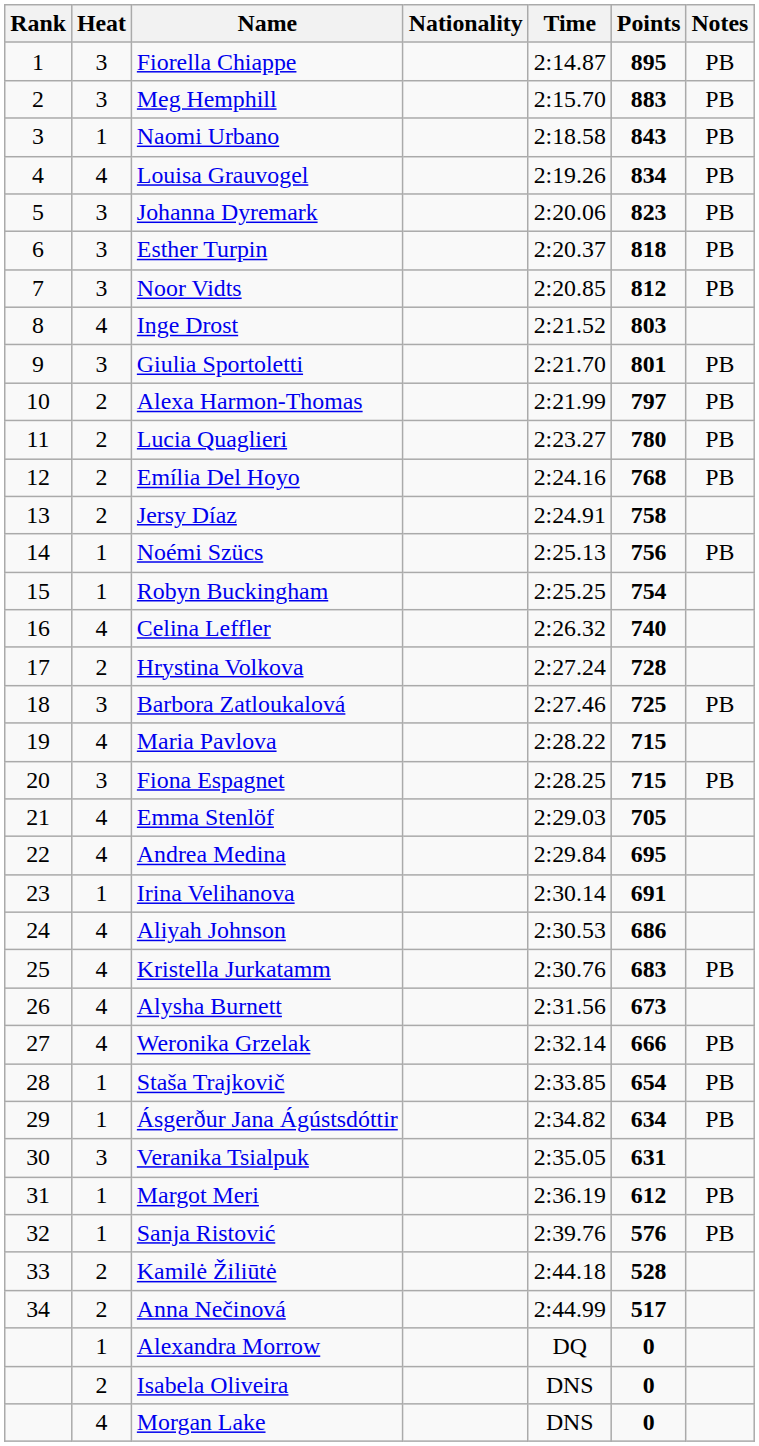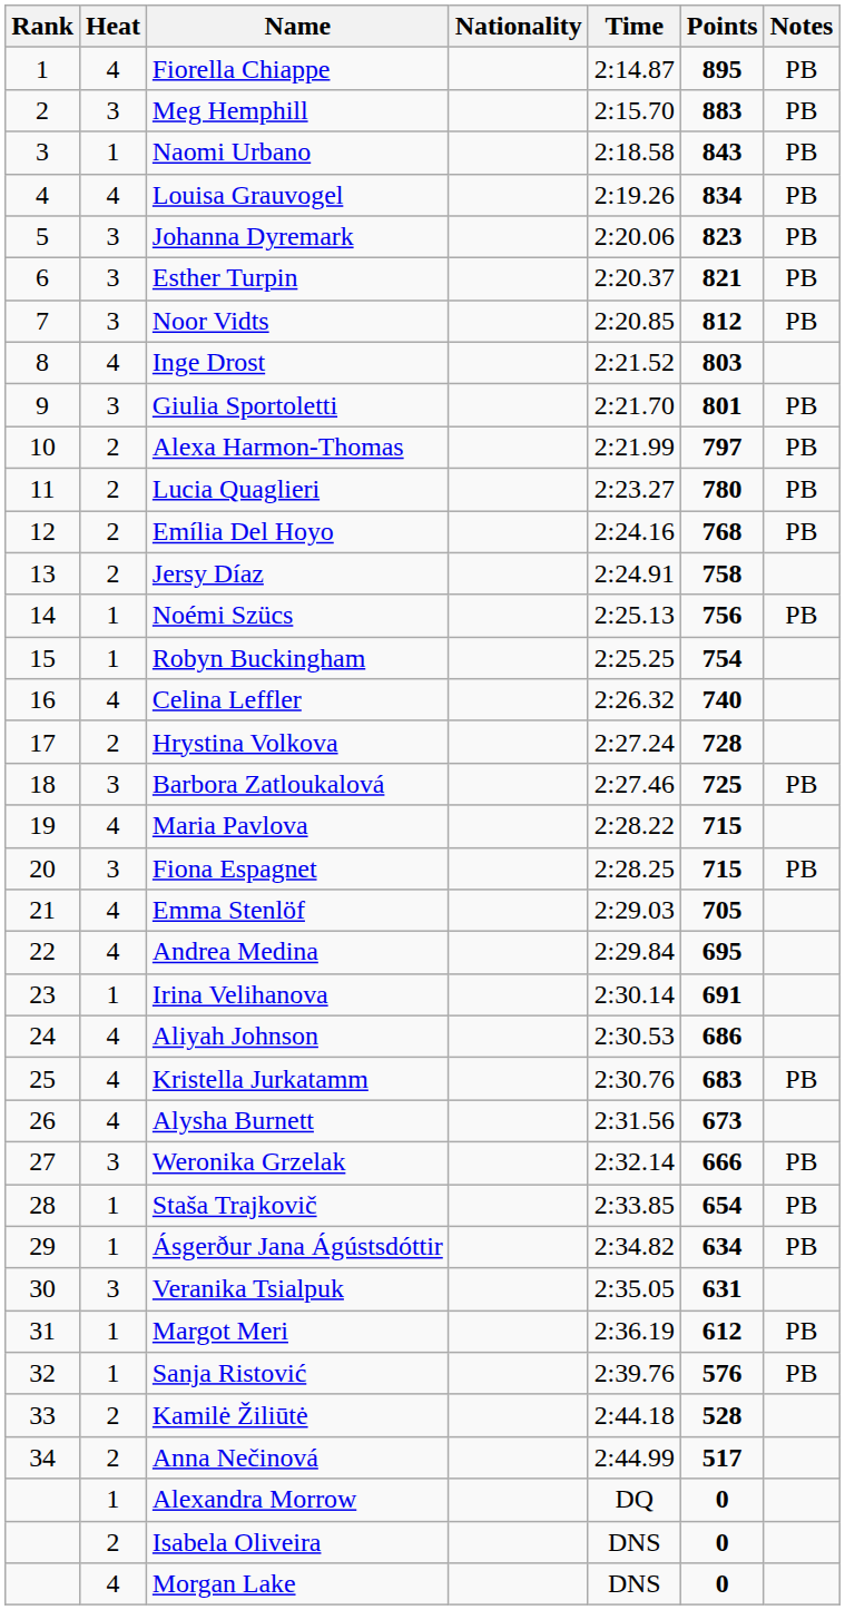 <table class="wikitable sortable" style="text-align:center">
 <tr>
 <th>Rank</th>
 <th>Heat</th>
 <th>Name</th>
 <th>Nationality</th>
 <th>Time</th>
 <th>Points</th>
 <th>Notes</th>
 </tr>
 <tr>
 <td>1</td>
-<td>3</td>
+<td>4</td>
 <td align=left><a href='#'>Fiorella Chiappe</a></td>
 <td align=left></td>
 <td>2:14.87</td>
 <td><strong>895</strong></td>
 <td>PB</td>
 </tr>
 <tr>
 <td>2</td>
 <td>3</td>
 <td align=left><a href='#'>Meg Hemphill</a></td>
 <td align=left></td>
 <td>2:15.70</td>
 <td><strong>883</strong></td>
 <td>PB</td>
 </tr>
 <tr>
 <td>3</td>
 <td>1</td>
 <td align=left><a href='#'>Naomi Urbano</a></td>
 <td align=left></td>
 <td>2:18.58</td>
 <td><strong>843</strong></td>
 <td>PB</td>
 </tr>
 <tr>
 <td>4</td>
 <td>4</td>
 <td align=left><a href='#'>Louisa Grauvogel</a></td>
 <td align=left></td>
 <td>2:19.26</td>
 <td><strong>834</strong></td>
 <td>PB</td>
 </tr>
 <tr>
 <td>5</td>
 <td>3</td>
 <td align=left><a href='#'>Johanna Dyremark</a></td>
 <td align=left></td>
 <td>2:20.06</td>
 <td><strong>823</strong></td>
 <td>PB</td>
 </tr>
 <tr>
 <td>6</td>
 <td>3</td>
 <td align=left><a href='#'>Esther Turpin</a></td>
 <td align=left></td>
 <td>2:20.37</td>
-<td><strong>818</strong></td>
+<td><strong>821</strong></td>
 <td>PB</td>
 </tr>
 <tr>
 <td>7</td>
 <td>3</td>
 <td align=left><a href='#'>Noor Vidts</a></td>
 <td align=left></td>
 <td>2:20.85</td>
 <td><strong>812</strong></td>
 <td>PB</td>
 </tr>
 <tr>
 <td>8</td>
 <td>4</td>
 <td align=left><a href='#'>Inge Drost</a></td>
 <td align=left></td>
 <td>2:21.52</td>
 <td><strong>803</strong></td>
 <td></td>
 </tr>
 <tr>
 <td>9</td>
 <td>3</td>
 <td align=left><a href='#'>Giulia Sportoletti</a></td>
 <td align=left></td>
 <td>2:21.70</td>
 <td><strong>801</strong></td>
 <td>PB</td>
 </tr>
 <tr>
 <td>10</td>
 <td>2</td>
 <td align=left><a href='#'>Alexa Harmon-Thomas</a></td>
 <td align=left></td>
 <td>2:21.99</td>
 <td><strong>797</strong></td>
 <td>PB</td>
 </tr>
 <tr>
 <td>11</td>
 <td>2</td>
 <td align=left><a href='#'>Lucia Quaglieri</a></td>
 <td align=left></td>
 <td>2:23.27</td>
 <td><strong>780</strong></td>
 <td>PB</td>
 </tr>
 <tr>
 <td>12</td>
 <td>2</td>
 <td align=left><a href='#'>Emília Del Hoyo</a></td>
 <td align=left></td>
 <td>2:24.16</td>
 <td><strong>768</strong></td>
 <td>PB</td>
 </tr>
 <tr>
 <td>13</td>
 <td>2</td>
 <td align=left><a href='#'>Jersy Díaz</a></td>
 <td align=left></td>
 <td>2:24.91</td>
 <td><strong>758</strong></td>
 <td></td>
 </tr>
 <tr>
 <td>14</td>
 <td>1</td>
 <td align=left><a href='#'>Noémi Szücs</a></td>
 <td align=left></td>
 <td>2:25.13</td>
 <td><strong>756</strong></td>
 <td>PB</td>
 </tr>
 <tr>
 <td>15</td>
 <td>1</td>
 <td align=left><a href='#'>Robyn Buckingham</a></td>
 <td align=left></td>
 <td>2:25.25</td>
 <td><strong>754</strong></td>
 <td></td>
 </tr>
 <tr>
 <td>16</td>
 <td>4</td>
 <td align=left><a href='#'>Celina Leffler</a></td>
 <td align=left></td>
 <td>2:26.32</td>
 <td><strong>740</strong></td>
 <td></td>
 </tr>
 <tr>
 <td>17</td>
 <td>2</td>
 <td align=left><a href='#'>Hrystina Volkova</a></td>
 <td align=left></td>
 <td>2:27.24</td>
 <td><strong>728</strong></td>
 <td></td>
 </tr>
 <tr>
 <td>18</td>
 <td>3</td>
 <td align=left><a href='#'>Barbora Zatloukalová</a></td>
 <td align=left></td>
 <td>2:27.46</td>
 <td><strong>725</strong></td>
 <td>PB</td>
 </tr>
 <tr>
 <td>19</td>
 <td>4</td>
 <td align=left><a href='#'>Maria Pavlova</a></td>
 <td align=left></td>
 <td>2:28.22</td>
 <td><strong>715</strong></td>
 <td></td>
 </tr>
 <tr>
 <td>20</td>
 <td>3</td>
 <td align=left><a href='#'>Fiona Espagnet</a></td>
 <td align=left></td>
 <td>2:28.25</td>
 <td><strong>715</strong></td>
 <td>PB</td>
 </tr>
 <tr>
 <td>21</td>
 <td>4</td>
 <td align=left><a href='#'>Emma Stenlöf</a></td>
 <td align=left></td>
 <td>2:29.03</td>
 <td><strong>705</strong></td>
 <td></td>
 </tr>
 <tr>
 <td>22</td>
 <td>4</td>
 <td align=left><a href='#'>Andrea Medina</a></td>
 <td align=left></td>
 <td>2:29.84</td>
 <td><strong>695</strong></td>
 <td></td>
 </tr>
 <tr>
 <td>23</td>
 <td>1</td>
 <td align=left><a href='#'>Irina Velihanova</a></td>
 <td align=left></td>
 <td>2:30.14</td>
 <td><strong>691</strong></td>
 <td></td>
 </tr>
 <tr>
 <td>24</td>
 <td>4</td>
 <td align=left><a href='#'>Aliyah Johnson</a></td>
 <td align=left></td>
 <td>2:30.53</td>
 <td><strong>686</strong></td>
 <td></td>
 </tr>
 <tr>
 <td>25</td>
 <td>4</td>
 <td align=left><a href='#'>Kristella Jurkatamm</a></td>
 <td align=left></td>
 <td>2:30.76</td>
 <td><strong>683</strong></td>
 <td>PB</td>
 </tr>
 <tr>
 <td>26</td>
 <td>4</td>
 <td align=left><a href='#'>Alysha Burnett</a></td>
 <td align=left></td>
 <td>2:31.56</td>
 <td><strong>673</strong></td>
 <td></td>
 </tr>
 <tr>
 <td>27</td>
-<td>4</td>
+<td>3</td>
 <td align=left><a href='#'>Weronika Grzelak</a></td>
 <td align=left></td>
 <td>2:32.14</td>
 <td><strong>666</strong></td>
 <td>PB</td>
 </tr>
 <tr>
 <td>28</td>
 <td>1</td>
 <td align=left><a href='#'>Staša Trajkovič</a></td>
 <td align=left></td>
 <td>2:33.85</td>
 <td><strong>654</strong></td>
 <td>PB</td>
 </tr>
 <tr>
 <td>29</td>
 <td>1</td>
 <td align=left><a href='#'>Ásgerður Jana Ágústsdóttir</a></td>
 <td align=left></td>
 <td>2:34.82</td>
 <td><strong>634</strong></td>
 <td>PB</td>
 </tr>
 <tr>
 <td>30</td>
 <td>3</td>
 <td align=left><a href='#'>Veranika Tsialpuk</a></td>
 <td align=left></td>
 <td>2:35.05</td>
 <td><strong>631</strong></td>
 <td></td>
 </tr>
 <tr>
 <td>31</td>
 <td>1</td>
 <td align=left><a href='#'>Margot Meri</a></td>
 <td align=left></td>
 <td>2:36.19</td>
 <td><strong>612</strong></td>
 <td>PB</td>
 </tr>
 <tr>
 <td>32</td>
 <td>1</td>
 <td align=left><a href='#'>Sanja Ristović</a></td>
 <td align=left></td>
 <td>2:39.76</td>
 <td><strong>576</strong></td>
 <td>PB</td>
 </tr>
 <tr>
 <td>33</td>
 <td>2</td>
 <td align=left><a href='#'>Kamilė Žiliūtė</a></td>
 <td align=left></td>
 <td>2:44.18</td>
 <td><strong>528</strong></td>
 <td></td>
 </tr>
 <tr>
 <td>34</td>
 <td>2</td>
 <td align=left><a href='#'>Anna Nečinová</a></td>
 <td align=left></td>
 <td>2:44.99</td>
 <td><strong>517</strong></td>
 <td></td>
 </tr>
 <tr>
 <td></td>
 <td>1</td>
 <td align=left><a href='#'>Alexandra Morrow</a></td>
 <td align=left></td>
 <td>DQ</td>
 <td><strong>0</strong></td>
 <td></td>
 </tr>
 <tr>
 <td></td>
 <td>2</td>
 <td align=left><a href='#'>Isabela Oliveira</a></td>
 <td align=left></td>
 <td>DNS</td>
 <td><strong>0</strong></td>
 <td></td>
 </tr>
 <tr>
 <td></td>
 <td>4</td>
 <td align=left><a href='#'>Morgan Lake</a></td>
 <td align=left></td>
 <td>DNS</td>
 <td><strong>0</strong></td>
 <td></td>
 </tr>
 </table>
